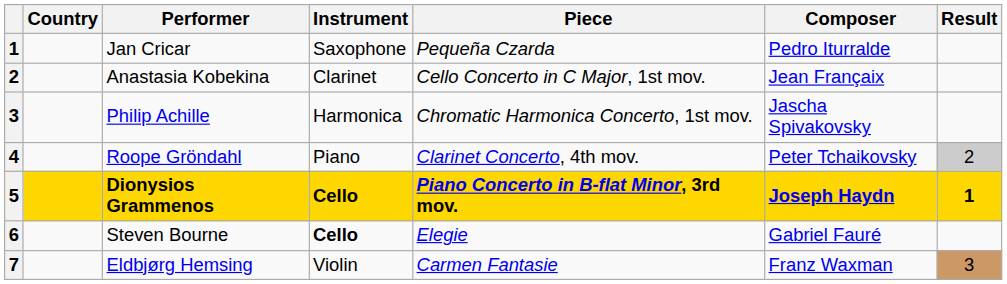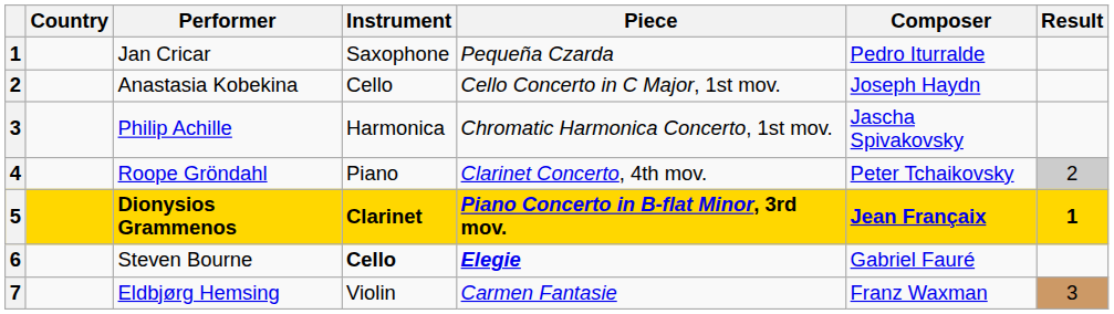 <table class="wikitable sortable plainrowheaders">
 <tr>
 <th scope="col"></th>
 <th scope="col">Country</th>
 <th scope="col">Performer</th>
 <th scope="col">Instrument</th>
 <th scope="col">Piece</th>
 <th scope="col">Composer</th>
 <th scope="col">Result</th>
 </tr>
 <tr>
 <th scope="row" style="text-align:center;">1</th>
 <td></td>
 <td>Jan Cricar</td>
 <td>Saxophone</td>
 <td><em>Pequeña Czarda</em></td>
 <td><a href='#'>Pedro Iturralde</a></td>
 <td></td>
 </tr>
 <tr>
 <th scope="row" style="text-align:center;">2</th>
 <td></td>
 <td>Anastasia Kobekina</td>
-<td>Clarinet</td>
+<td>Cello</td>
 <td><em>Cello Concerto in C Major</em>, 1st mov.</td>
-<td><a href='#'>Jean Françaix</a></td>
+<td><a href='#'>Joseph Haydn</a></td>
 <td></td>
 </tr>
 <tr>
 <th scope="row" style="text-align:center;">3</th>
 <td></td>
 <td><a href='#'>Philip Achille</a></td>
 <td>Harmonica</td>
 <td><em>Chromatic Harmonica Concerto</em>, 1st mov.</td>
 <td><a href='#'>Jascha Spivakovsky</a></td>
 <td></td>
 </tr>
 <tr>
 <th scope="row" style="text-align:center;">4</th>
 <td></td>
 <td><a href='#'>Roope Gröndahl</a></td>
 <td>Piano</td>
 <td><em><a href='#'>Clarinet Concerto</a></em>, 4th mov.</td>
 <td><a href='#'>Peter Tchaikovsky</a></td>
 <td style="text-align:center; background-color:#CCC;">2</td>
 </tr>
 <tr style="font-weight:bold; background:gold;">
 <th scope="row" style="text-align:center;">5</th>
 <td></td>
 <td>Dionysios Grammenos</td>
-<td>Cello</td>
+<td>Clarinet</td>
 <td><em><a href='#'>Piano Concerto in B-flat Minor</a></em>, 3rd mov.</td>
-<td><a href='#'>Joseph Haydn</a></td>
+<td><a href='#'>Jean Françaix</a></td>
 <td style="text-align:center;">1</td>
 </tr>
 <tr>
 <th scope="row" style="text-align:center;">6</th>
 <td></td>
 <td>Steven Bourne</td>
 <td><strong>Cello</strong></td>
-<td><em><a href='#'>Elegie</a></em></td>
+<td><strong><em><a href='#'>Elegie</a></em></strong></td>
 <td><a href='#'>Gabriel Fauré</a></td>
 <td></td>
 </tr>
 <tr>
 <th scope="row" style="text-align:center;">7</th>
 <td></td>
 <td><a href='#'>Eldbjørg Hemsing</a></td>
 <td>Violin</td>
 <td><em><a href='#'>Carmen Fantasie</a></em></td>
 <td><a href='#'>Franz Waxman</a></td>
 <td style="text-align:center; background-color:#C96;">3</td>
 </tr>
 </table>
